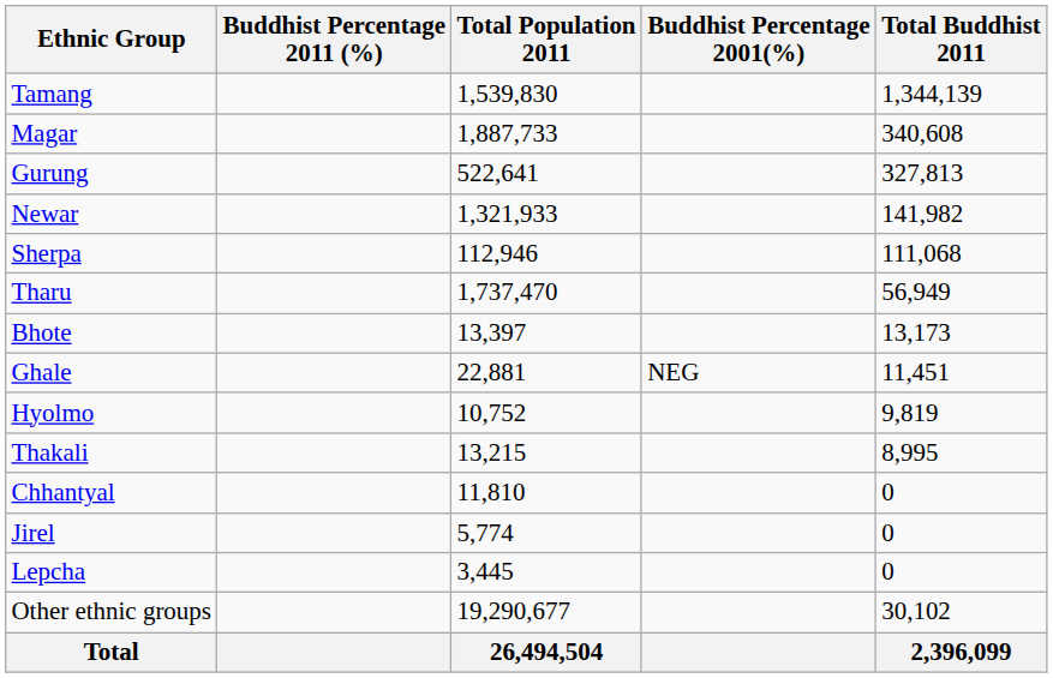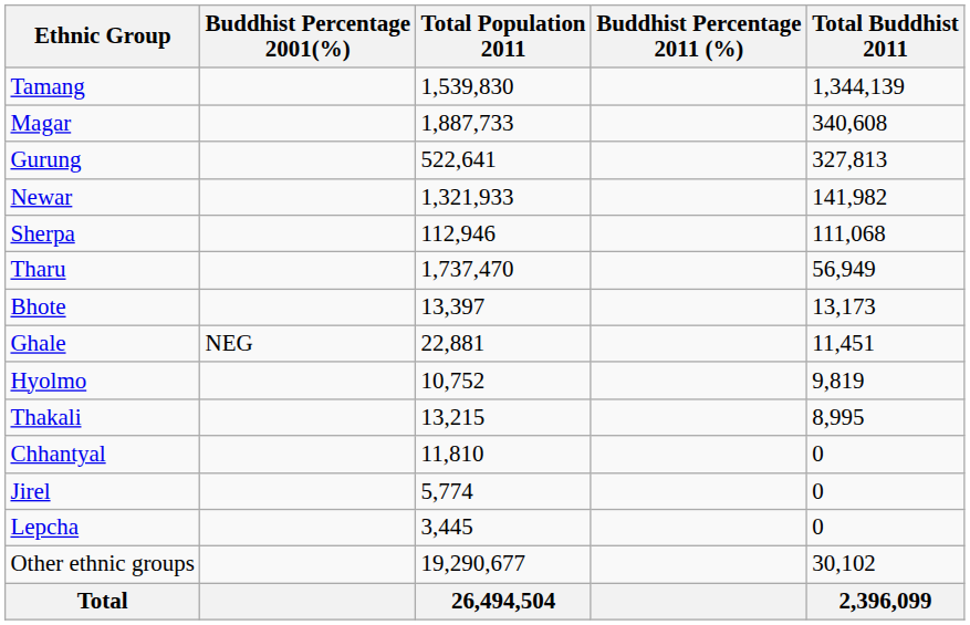 <table class="wikitable sortable static-row-numbers static-row-header-text">
 <tr>
 <th>Ethnic Group</th>
+<th>Buddhist Percentage<br>2001(%)</th>
+<th>Total Population<br>2011</th>
 <th>Buddhist Percentage<br>2011 (%)</th>
-<th>Total Population<br>2011</th>
-<th>Buddhist Percentage<br>2001(%)</th>
 <th>Total Buddhist<br>2011</th>
 </tr>
 <tr>
 <td><a href='#'>Tamang</a></td>
 <td></td>
 <td>1,539,830</td>
 <td></td>
 <td>1,344,139</td>
 </tr>
 <tr>
 <td><a href='#'>Magar</a></td>
 <td></td>
 <td>1,887,733</td>
 <td></td>
 <td>340,608</td>
 </tr>
 <tr>
 <td><a href='#'>Gurung</a></td>
 <td></td>
 <td>522,641</td>
 <td></td>
 <td>327,813</td>
 </tr>
 <tr>
 <td><a href='#'>Newar</a></td>
 <td></td>
 <td>1,321,933</td>
 <td></td>
 <td>141,982</td>
 </tr>
 <tr>
 <td><a href='#'>Sherpa</a></td>
 <td></td>
 <td>112,946</td>
 <td></td>
 <td>111,068</td>
 </tr>
 <tr>
 <td><a href='#'>Tharu</a></td>
 <td></td>
 <td>1,737,470</td>
 <td></td>
 <td>56,949</td>
 </tr>
 <tr>
 <td><a href='#'>Bhote</a></td>
 <td></td>
 <td>13,397</td>
 <td></td>
 <td>13,173</td>
 </tr>
 <tr>
 <td><a href='#'>Ghale</a></td>
+<td>NEG</td>
+<td>22,881</td>
 <td></td>
-<td>22,881</td>
-<td>NEG</td>
 <td>11,451</td>
 </tr>
 <tr>
 <td><a href='#'>Hyolmo</a></td>
 <td></td>
 <td>10,752</td>
 <td></td>
 <td>9,819</td>
 </tr>
 <tr>
 <td><a href='#'>Thakali</a></td>
 <td></td>
 <td>13,215</td>
 <td></td>
 <td>8,995</td>
 </tr>
 <tr>
 <td><a href='#'>Chhantyal</a></td>
 <td></td>
 <td>11,810</td>
 <td></td>
 <td>0</td>
 </tr>
 <tr>
 <td><a href='#'>Jirel</a></td>
 <td></td>
 <td>5,774</td>
 <td></td>
 <td>0</td>
 </tr>
 <tr>
 <td><a href='#'>Lepcha</a></td>
 <td></td>
 <td>3,445</td>
 <td></td>
 <td>0</td>
 </tr>
 <tr>
 <td>Other ethnic groups</td>
 <td></td>
 <td>19,290,677</td>
 <td></td>
 <td>30,102</td>
 </tr>
 <tr>
 <th>Total</th>
 <th></th>
 <th>26,494,504</th>
 <th></th>
 <th>2,396,099</th>
 </tr>
 </table>
